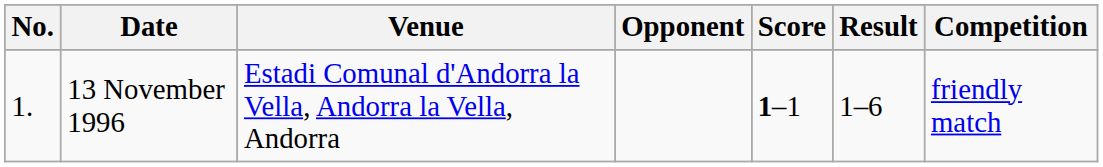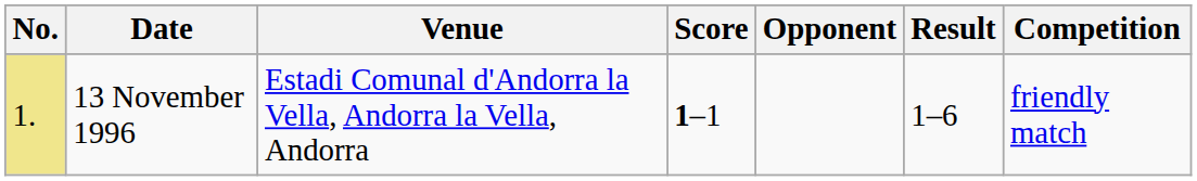 <table class="wikitable">
 <tr>
 <th>No.</th>
 <th>Date</th>
 <th>Venue</th>
+<th>Score</th>
 <th>Opponent</th>
-<th>Score</th>
 <th>Result</th>
 <th>Competition</th>
 </tr>
 <tr>
-<td>1.</td>
+<td style="background: khaki;">1.</td>
 <td>13 November 1996</td>
 <td><a href='#'>Estadi Comunal d'Andorra la Vella</a>, <a href='#'>Andorra la Vella</a>, Andorra</td>
+<td><strong>1</strong>–1</td>
 <td></td>
-<td><strong>1</strong>–1</td>
 <td>1–6</td>
 <td><a href='#'>friendly match</a></td>
 </tr>
 </table>
